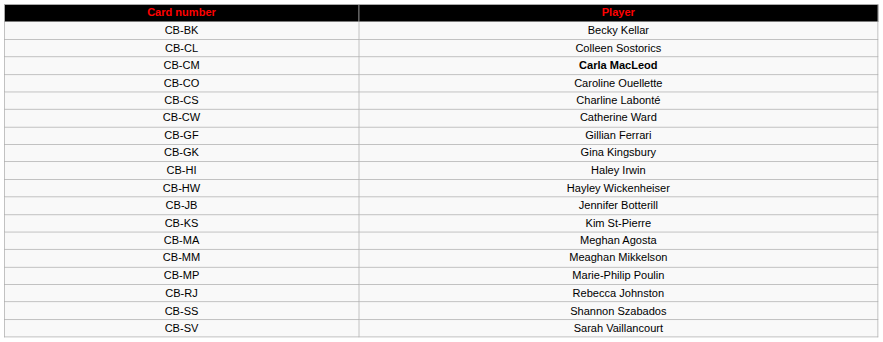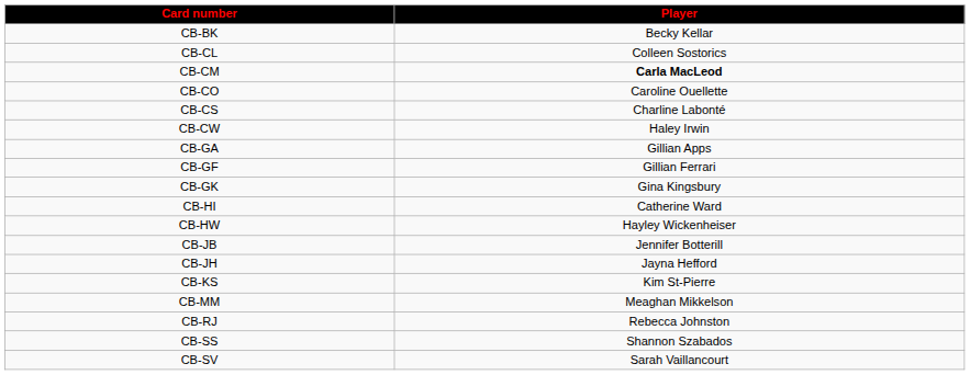 <table class="wikitable" style="width:80%;">
 <tr style="text-align:center; background:black; color:red;">
 <td><strong>Card number</strong></td>
 <td><strong>Player</strong></td>
 </tr>
 <tr style="text-align:center;" bgcolor="">
 <td>CB-BK</td>
 <td>Becky Kellar</td>
 </tr>
 <tr style="text-align:center;" bgcolor="">
 <td>CB-CL</td>
 <td>Colleen Sostorics</td>
 </tr>
 <tr style="text-align:center;" bgcolor="">
 <td>CB-CM</td>
 <td><strong>Carla MacLeod</strong></td>
 </tr>
 <tr style="text-align:center;" bgcolor="">
 <td>CB-CO</td>
 <td>Caroline Ouellette</td>
 </tr>
 <tr style="text-align:center;" bgcolor="">
 <td>CB-CS</td>
 <td>Charline Labonté</td>
 </tr>
 <tr style="text-align:center;" bgcolor="">
 <td>CB-CW</td>
-<td>Catherine Ward</td>
+<td>Haley Irwin</td>
+</tr>
+<tr style="text-align:center;" bgcolor="">
+<td>CB-GA</td>
+<td>Gillian Apps</td>
 </tr>
 <tr style="text-align:center;" bgcolor="">
 <td>CB-GF</td>
 <td>Gillian Ferrari</td>
 </tr>
 <tr style="text-align:center;" bgcolor="">
 <td>CB-GK</td>
 <td>Gina Kingsbury</td>
 </tr>
 <tr style="text-align:center;" bgcolor="">
 <td>CB-HI</td>
-<td>Haley Irwin</td>
+<td>Catherine Ward</td>
 </tr>
 <tr style="text-align:center;" bgcolor="">
 <td>CB-HW</td>
 <td>Hayley Wickenheiser</td>
 </tr>
 <tr style="text-align:center;" bgcolor="">
 <td>CB-JB</td>
 <td>Jennifer Botterill</td>
 </tr>
 <tr style="text-align:center;" bgcolor="">
+<td>CB-JH</td>
+<td>Jayna Hefford</td>
+</tr>
+<tr style="text-align:center;" bgcolor="">
 <td>CB-KS</td>
 <td>Kim St-Pierre</td>
 </tr>
 <tr style="text-align:center;" bgcolor="">
-<td>CB-MA</td>
-<td>Meghan Agosta</td>
-</tr>
-<tr style="text-align:center;" bgcolor="">
 <td>CB-MM</td>
 <td>Meaghan Mikkelson</td>
-</tr>
-<tr style="text-align:center;" bgcolor="">
-<td>CB-MP</td>
-<td>Marie-Philip Poulin</td>
 </tr>
 <tr style="text-align:center;" bgcolor="">
 <td>CB-RJ</td>
 <td>Rebecca Johnston</td>
 </tr>
 <tr style="text-align:center;" bgcolor="">
 <td>CB-SS</td>
 <td>Shannon Szabados</td>
 </tr>
 <tr style="text-align:center;" bgcolor="">
 <td>CB-SV</td>
 <td>Sarah Vaillancourt</td>
 </tr>
 </table>
